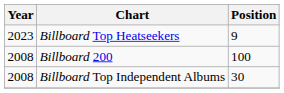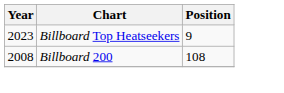 <table class="wikitable">
 <tr>
 <th>Year</th>
 <th>Chart</th>
 <th>Position</th>
 </tr>
 <tr>
 <td>2023</td>
 <td><em>Billboard</em> <a href='#'>Top Heatseekers</a></td>
 <td>9</td>
 </tr>
 <tr>
 <td>2008</td>
 <td><em>Billboard</em> <a href='#'>200</a></td>
-<td>100</td>
-</tr>
-<tr>
-<td>2008</td>
-<td><em>Billboard</em> Top Independent Albums</td>
-<td>30</td>
+<td>108</td>
 </tr>
 <tr>
 </tr>
 </table>
